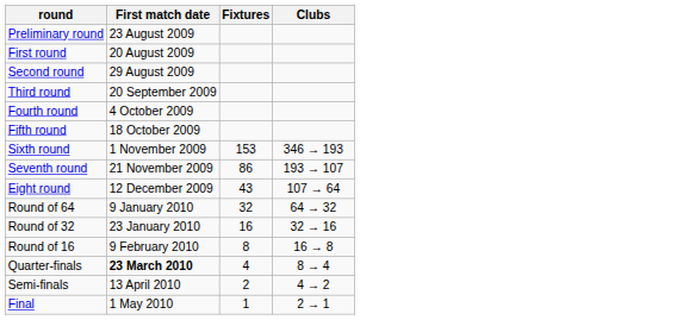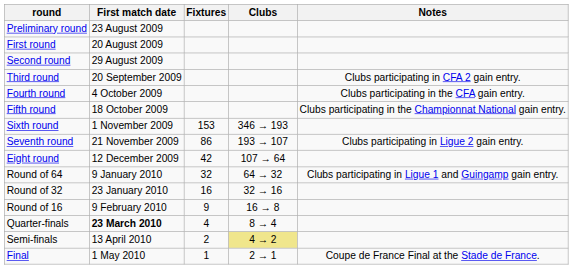 <table class="wikitable">
 <tr>
 <th>round</th>
 <th>First match date</th>
 <th>Fixtures</th>
 <th width=100>Clubs</th>
+<th>Notes</th>
 </tr>
 <tr align=center>
 <td align=left><a href='#'>Preliminary round</a></td>
 <td align=left>23 August 2009</td>
+<td></td>
 <td></td>
 <td></td>
 </tr>
 <tr align=center>
 <td align=left><a href='#'>First round</a></td>
 <td align=left>20 August 2009</td>
 <td></td>
 <td></td>
+<td></td>
 </tr>
 <tr align=center>
 <td align=left><a href='#'>Second round</a></td>
 <td align=left>29 August 2009</td>
+<td></td>
 <td></td>
 <td></td>
 </tr>
 <tr align=center>
 <td align=left><a href='#'>Third round</a></td>
 <td align=left>20 September 2009</td>
 <td></td>
 <td></td>
+<td>Clubs participating in <a href='#'>CFA 2</a> gain entry.</td>
 </tr>
 <tr align=center>
 <td align=left><a href='#'>Fourth round</a></td>
 <td align=left>4 October 2009</td>
 <td></td>
 <td></td>
+<td>Clubs participating in the <a href='#'>CFA</a> gain entry.</td>
 </tr>
 <tr align=center>
 <td align=left><a href='#'>Fifth round</a></td>
 <td align=left>18 October 2009</td>
 <td></td>
 <td></td>
+<td>Clubs participating in the <a href='#'>Championnat National</a> gain entry.</td>
 </tr>
 <tr align=center>
 <td align=left><a href='#'>Sixth round</a></td>
 <td align=left>1 November 2009</td>
 <td>153</td>
 <td>346 → 193</td>
+<td></td>
 </tr>
 <tr align=center>
 <td align=left><a href='#'>Seventh round</a></td>
 <td align=left>21 November 2009</td>
 <td>86</td>
 <td>193 → 107</td>
+<td>Clubs participating in <a href='#'>Ligue 2</a> gain entry.</td>
 </tr>
 <tr align=center>
 <td align=left><a href='#'>Eight round</a></td>
 <td align=left>12 December 2009</td>
-<td>43</td>
+<td>42</td>
 <td>107 → 64</td>
+<td></td>
 </tr>
 <tr align=center>
 <td align=left>Round of 64</td>
 <td align=left>9 January 2010</td>
 <td>32</td>
 <td>64 → 32</td>
+<td>Clubs participating in <a href='#'>Ligue 1</a> and <a href='#'>Guingamp</a> gain entry.</td>
 </tr>
 <tr align=center>
 <td align=left>Round of 32</td>
 <td align=left>23 January 2010</td>
 <td>16</td>
 <td>32 → 16</td>
+<td></td>
 </tr>
 <tr align=center>
 <td align=left>Round of 16</td>
 <td align=left>9 February 2010</td>
-<td>8</td>
+<td>9</td>
 <td>16 → 8</td>
+<td></td>
 </tr>
 <tr align=center>
 <td align=left>Quarter-finals</td>
 <td align=left><strong>23 March 2010</strong></td>
 <td>4</td>
 <td>8 → 4</td>
+<td></td>
 </tr>
 <tr align=center>
 <td align=left>Semi-finals</td>
 <td align=left>13 April 2010</td>
 <td>2</td>
-<td>4 → 2</td>
+<td style="background: khaki;">4 → 2</td>
+<td></td>
 </tr>
 <tr align=center>
 <td align=left><a href='#'>Final</a></td>
 <td align=left>1 May 2010</td>
 <td>1</td>
 <td>2 → 1</td>
+<td>Coupe de France Final at the <a href='#'>Stade de France</a>.</td>
 </tr>
 </table>
